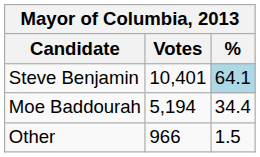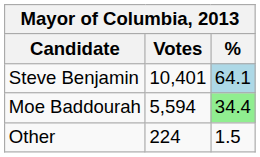 <table class="wikitable">
 <tr>
 <th colspan="4">Mayor of Columbia, 2013 </th>
 </tr>
 <tr>
 <th>Candidate</th>
 <th>Votes</th>
 <th>%</th>
 </tr>
 <tr>
 <td>Steve Benjamin</td>
 <td>10,401</td>
 <td style="background: lightblue;">64.1</td>
 </tr>
 <tr>
 <td>Moe Baddourah</td>
-<td>5,194</td>
-<td>34.4</td>
+<td>5,594</td>
+<td style="background: lightgreen;">34.4</td>
 </tr>
 <tr>
 <td>Other</td>
-<td>966</td>
+<td>224</td>
 <td>1.5</td>
 </tr>
 </table>
